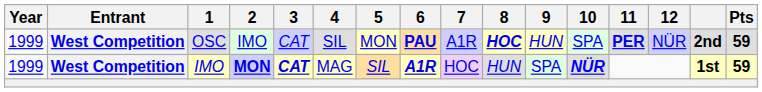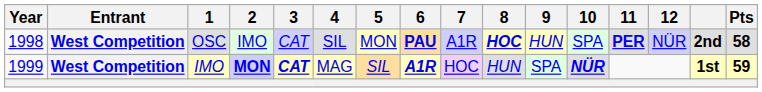 <table class="wikitable" style="text-align:center; font-size:85%">
 <tr>
 <th>Year</th>
 <th>Entrant</th>
 <th>1</th>
 <th>2</th>
 <th>3</th>
 <th>4</th>
 <th>5</th>
 <th>6</th>
 <th>7</th>
 <th>8</th>
 <th>9</th>
 <th>10</th>
 <th>11</th>
 <th>12</th>
 <th></th>
 <th>Pts</th>
 </tr>
 <tr>
-<td><a href='#'>1999</a></td>
+<td><a href='#'>1998</a></td>
 <th nowrap><a href='#'>West Competition</a></th>
 <td style="background:#DFDFDF;"><a href='#'>OSC</a><br></td>
 <td style="background:#DFFFDF;"><a href='#'>IMO</a><br></td>
 <td style="background:#CFCFFF;"><em><a href='#'>CAT</a></em><br></td>
 <td style="background:#DFDFDF;"><a href='#'>SIL</a><br></td>
 <td style="background:#FFFFBF;"><a href='#'>MON</a><br></td>
 <td style="background:#FFDF9F;"><strong><a href='#'>PAU</a><br></strong></td>
 <td style="background:#CFCFFF;"><a href='#'>A1R</a><br></td>
 <td style="background:#FFFFBF;"><strong><em><a href='#'>HOC</a></em></strong><br></td>
 <td style="background:#FFFFBF;"><em><a href='#'>HUN</a></em><br></td>
 <td style="background:#DFFFDF;"><a href='#'>SPA</a><br></td>
 <td style="background:#DFDFDF;"><strong><a href='#'>PER</a></strong><br></td>
 <td style="background:#CFCFFF;"><a href='#'>NÜR</a><br></td>
 <td style="background:#DFDFDF;"><strong>2nd</strong></td>
-<td style="background:#DFDFDF;"><strong>59</strong></td>
+<td style="background:#DFDFDF;"><strong>58</strong></td>
 </tr>
 <tr>
 <td><a href='#'>1999</a></td>
 <th nowrap><a href='#'>West Competition</a></th>
 <td style="background:#FFFFBF;"><em><a href='#'>IMO</a></em><br></td>
 <td style="background:#CFCFFF;"><strong><a href='#'>MON</a></strong><br></td>
 <td style="background:#FFFFBF;"><strong><em><a href='#'>CAT</a></em></strong><br></td>
 <td style="background:#FFFFBF;"><a href='#'>MAG</a><br></td>
 <td style="background:#FFDF9F;"><em><a href='#'>SIL</a></em><br></td>
 <td style="background:#FFFFBF;"><strong><em><a href='#'>A1R</a></em></strong><br></td>
 <td style="background:#EFCFFF;"><a href='#'>HOC</a><br></td>
 <td style="background:#DFDFDF;"><em><a href='#'>HUN</a></em><br></td>
 <td style="background:#DFFFDF;"><a href='#'>SPA</a><br></td>
 <td style="background:#DFDFDF;"><strong><em><a href='#'>NÜR</a></em></strong><br></td>
 <td colspan=2></td>
 <td style="background:#FFFFBF;"><strong>1st</strong></td>
 <td style="background:#FFFFBF;"><strong>59</strong></td>
 </tr>
 <tr>
 <th colspan="16"></th>
 </tr>
 </table>
